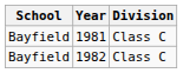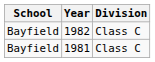 <table class="wikitable">
 <tr>
 <th>School</th>
 <th>Year</th>
 <th>Division</th>
 </tr>
 <tr>
 <td>Bayfield</td>
-<td>1981</td>
+<td>1982</td>
 <td>Class C</td>
 </tr>
 <tr>
 <td>Bayfield</td>
-<td>1982</td>
+<td>1981</td>
 <td>Class C</td>
 </tr>
 </table>
